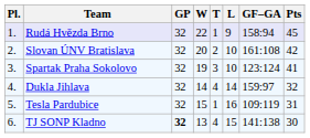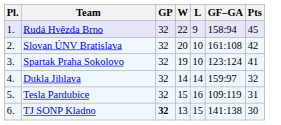 <table class="wikitable">
 <tr>
 <th>Pl.</th>
 <th width="200">Team</th>
 <th>GP</th>
 <th>W</th>
-<th>T</th>
 <th>L</th>
 <th>GF–GA</th>
 <th>Pts</th>
 </tr>
 <tr bgcolor="#e6e6fa">
 <td>1.</td>
 <td><a href='#'>Rudá Hvězda Brno</a></td>
 <td>32</td>
 <td>22</td>
-<td>1</td>
 <td>9</td>
 <td>158:94</td>
 <td>45</td>
 </tr>
 <tr bgcolor="#f0f8ff">
 <td>2.</td>
 <td><a href='#'>Slovan ÚNV Bratislava</a></td>
 <td>32</td>
 <td>20</td>
-<td>2</td>
 <td>10</td>
 <td>161:108</td>
 <td>42</td>
 </tr>
 <tr bgcolor="#f0f8ff">
 <td>3.</td>
 <td><a href='#'>Spartak Praha Sokolovo</a></td>
 <td>32</td>
 <td>19</td>
-<td>3</td>
 <td>10</td>
 <td>123:124</td>
 <td>41</td>
 </tr>
 <tr bgcolor="#f0f8ff">
 <td>4.</td>
 <td><a href='#'>Dukla Jihlava</a></td>
 <td>32</td>
 <td>14</td>
-<td>4</td>
 <td>14</td>
 <td>159:97</td>
 <td>32</td>
 </tr>
 <tr bgcolor="#f0f8ff">
 <td>5.</td>
 <td><a href='#'>Tesla Pardubice</a></td>
 <td>32</td>
 <td>15</td>
-<td>1</td>
 <td>16</td>
 <td>109:119</td>
 <td>31</td>
 </tr>
 <tr bgcolor="#f0f8ff">
 <td>6.</td>
 <td><a href='#'>TJ SONP Kladno</a></td>
 <td><strong>32</strong></td>
 <td>13</td>
-<td>4</td>
 <td>15</td>
 <td>141:138</td>
 <td>30</td>
 </tr>
 </table>
